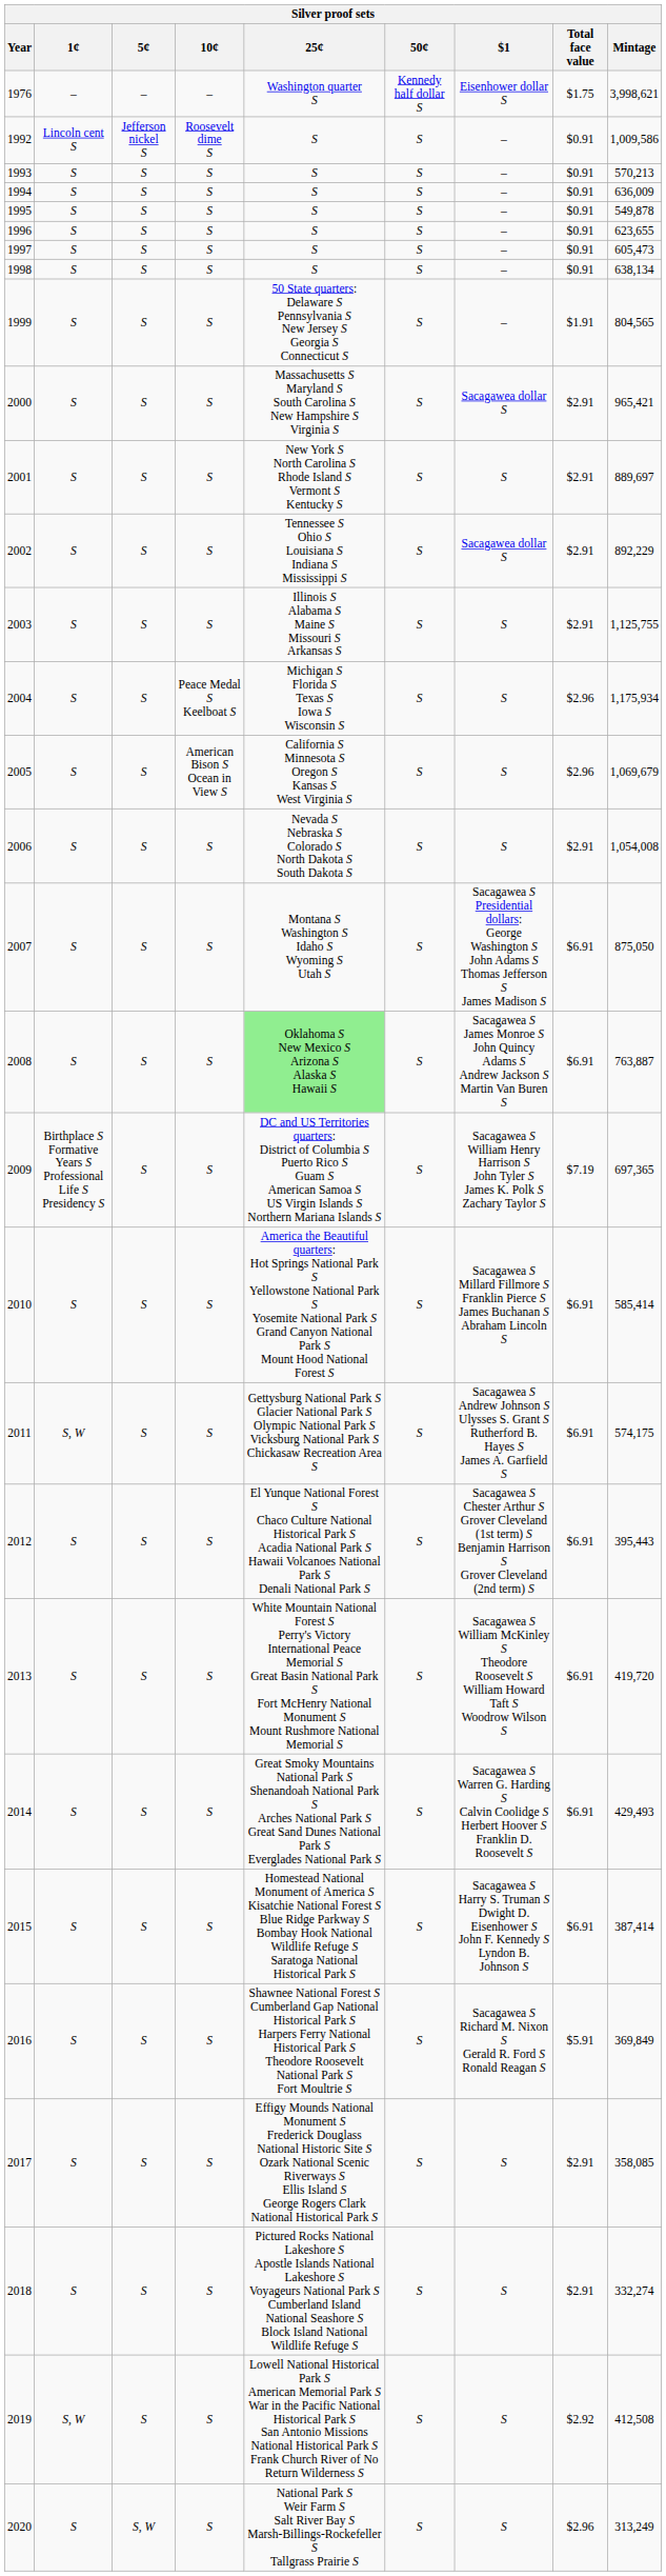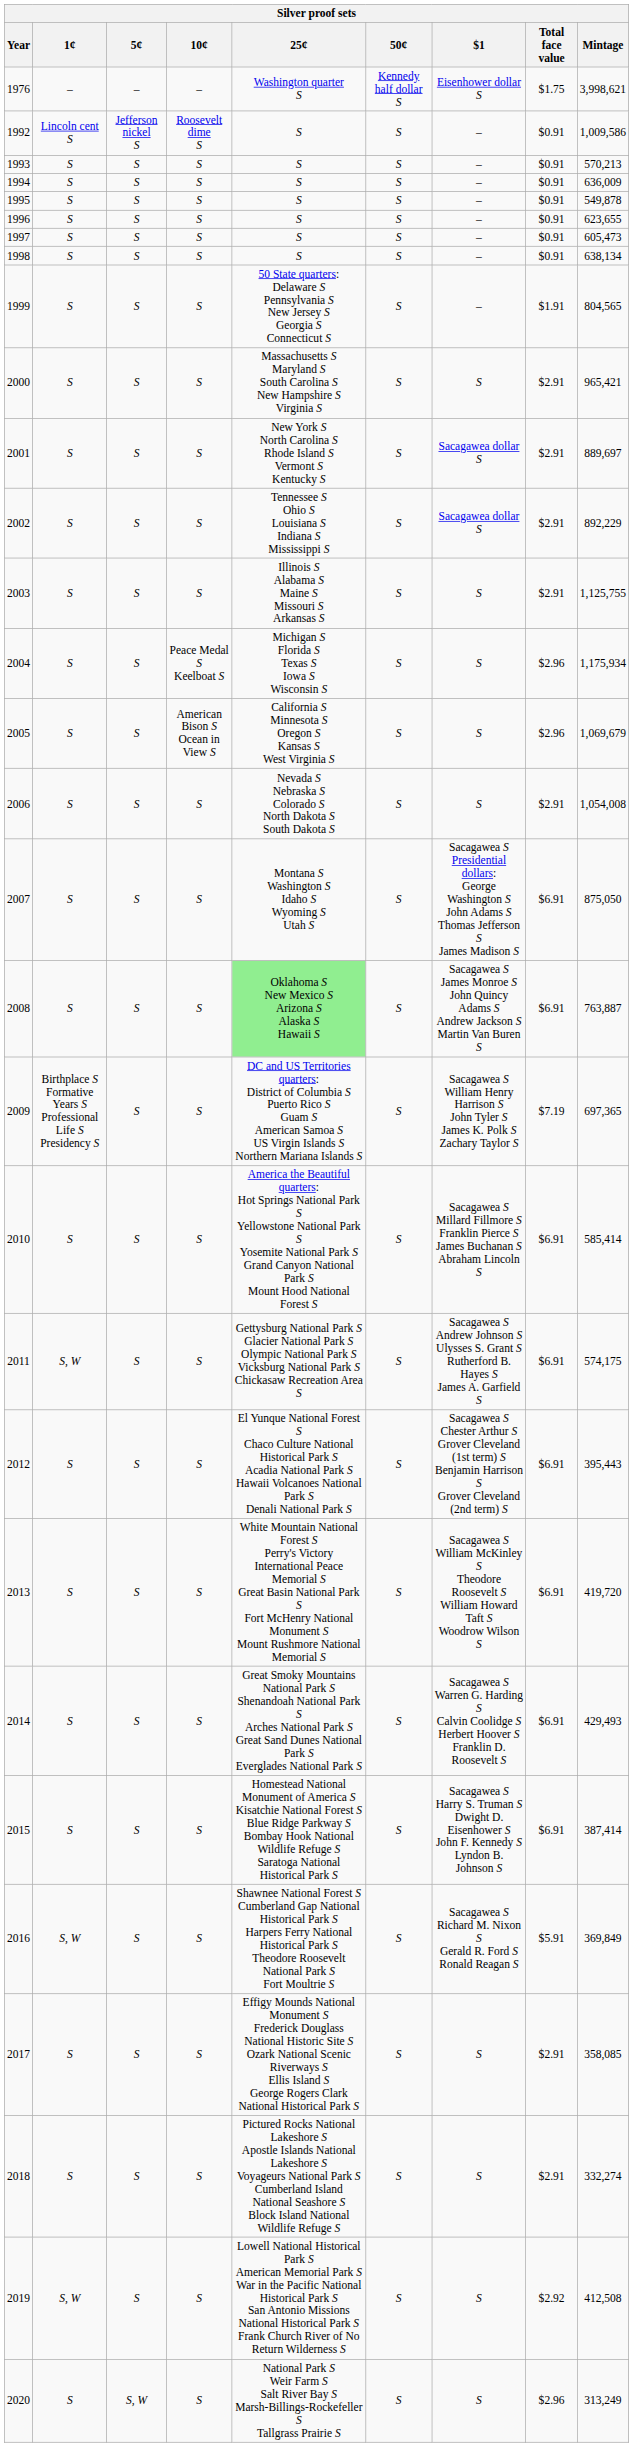 <table class="wikitable mw-collapsible mw-collapsed">
 <tr>
 <th colspan="9">Silver proof sets</th>
 </tr>
 <tr>
 <th align="center">Year</th>
 <th align="center">1¢</th>
 <th align="center">5¢</th>
 <th align="center">10¢</th>
 <th align="center">25¢</th>
 <th align="center">50¢</th>
 <th align="center">$1</th>
 <th align="center">Total face value</th>
 <th align="center">Mintage</th>
 </tr>
 <tr>
 <td align="center">1976</td>
 <td align="center">–</td>
 <td align="center">–</td>
 <td align="center">–</td>
 <td align="center"><a href='#'>Washington quarter</a><br><em>S</em></td>
 <td align="center"><a href='#'>Kennedy half dollar</a><br><em>S</em></td>
 <td align="center"><a href='#'>Eisenhower dollar</a><br><em>S</em></td>
 <td align="center">$1.75</td>
 <td align="center">3,998,621</td>
 </tr>
 <tr>
 <td align="center">1992</td>
 <td align="center"><a href='#'>Lincoln cent</a><br><em>S</em></td>
 <td align="center"><a href='#'>Jefferson nickel</a><br><em>S</em></td>
 <td align="center"><a href='#'>Roosevelt dime</a><br><em>S</em></td>
 <td align="center"><em>S</em></td>
 <td align="center"><em>S</em></td>
 <td align="center">–</td>
 <td align="center">$0.91</td>
 <td align="center">1,009,586</td>
 </tr>
 <tr>
 <td align="center">1993</td>
 <td align="center"><em>S</em></td>
 <td align="center"><em>S</em></td>
 <td align="center"><em>S</em></td>
 <td align="center"><em>S</em></td>
 <td align="center"><em>S</em></td>
 <td align="center">–</td>
 <td align="center">$0.91</td>
 <td align="center">570,213</td>
 </tr>
 <tr>
 <td align="center">1994</td>
 <td align="center"><em>S</em></td>
 <td align="center"><em>S</em></td>
 <td align="center"><em>S</em></td>
 <td align="center"><em>S</em></td>
 <td align="center"><em>S</em></td>
 <td align="center">–</td>
 <td align="center">$0.91</td>
 <td align="center">636,009</td>
 </tr>
 <tr>
 <td align="center">1995</td>
 <td align="center"><em>S</em></td>
 <td align="center"><em>S</em></td>
 <td align="center"><em>S</em></td>
 <td align="center"><em>S</em></td>
 <td align="center"><em>S</em></td>
 <td align="center">–</td>
 <td align="center">$0.91</td>
 <td align="center">549,878</td>
 </tr>
 <tr>
 <td align="center">1996</td>
 <td align="center"><em>S</em></td>
 <td align="center"><em>S</em></td>
 <td align="center"><em>S</em></td>
 <td align="center"><em>S</em></td>
 <td align="center"><em>S</em></td>
 <td align="center">–</td>
 <td align="center">$0.91</td>
 <td align="center">623,655</td>
 </tr>
 <tr>
 <td align="center">1997</td>
 <td align="center"><em>S</em></td>
 <td align="center"><em>S</em></td>
 <td align="center"><em>S</em></td>
 <td align="center"><em>S</em></td>
 <td align="center"><em>S</em></td>
 <td align="center">–</td>
 <td align="center">$0.91</td>
 <td align="center">605,473</td>
 </tr>
 <tr>
 <td align="center">1998</td>
 <td align="center"><em>S</em></td>
 <td align="center"><em>S</em></td>
 <td align="center"><em>S</em></td>
 <td align="center"><em>S</em></td>
 <td align="center"><em>S</em></td>
 <td align="center">–</td>
 <td align="center">$0.91</td>
 <td align="center">638,134</td>
 </tr>
 <tr>
 <td align="center">1999</td>
 <td align="center"><em>S</em></td>
 <td align="center"><em>S</em></td>
 <td align="center"><em>S</em></td>
 <td align="center"><a href='#'>50 State quarters</a>:<br>Delaware <em>S</em><br>Pennsylvania <em>S</em><br>New Jersey <em>S</em><br>Georgia <em>S</em><br>Connecticut <em>S</em></td>
 <td align="center"><em>S</em></td>
 <td align="center">–</td>
 <td align="center">$1.91</td>
 <td align="center">804,565</td>
 </tr>
 <tr>
 <td align="center">2000</td>
 <td align="center"><em>S</em></td>
 <td align="center"><em>S</em></td>
 <td align="center"><em>S</em></td>
 <td align="center">Massachusetts <em>S</em><br>Maryland <em>S</em><br>South Carolina <em>S</em><br>New Hampshire <em>S</em><br>Virginia <em>S</em></td>
 <td align="center"><em>S</em></td>
-<td align="center"><a href='#'>Sacagawea dollar</a><br><em>S</em></td>
+<td align="center"><em>S</em></td>
 <td align="center">$2.91</td>
 <td align="center">965,421</td>
 </tr>
 <tr>
 <td align="center">2001</td>
 <td align="center"><em>S</em></td>
 <td align="center"><em>S</em></td>
 <td align="center"><em>S</em></td>
 <td align="center">New York <em>S</em><br>North Carolina <em>S</em><br>Rhode Island <em>S</em><br>Vermont <em>S</em><br>Kentucky <em>S</em></td>
 <td align="center"><em>S</em></td>
-<td align="center"><em>S</em></td>
+<td align="center"><a href='#'>Sacagawea dollar</a><br><em>S</em></td>
 <td align="center">$2.91</td>
 <td align="center">889,697</td>
 </tr>
 <tr>
 <td align="center">2002</td>
 <td align="center"><em>S</em></td>
 <td align="center"><em>S</em></td>
 <td align="center"><em>S</em></td>
 <td align="center">Tennessee <em>S</em><br>Ohio <em>S</em><br>Louisiana <em>S</em><br>Indiana <em>S</em><br>Mississippi <em>S</em></td>
 <td align="center"><em>S</em></td>
 <td align="center"><a href='#'>Sacagawea dollar</a><br><em>S</em></td>
 <td align="center">$2.91</td>
 <td align="center">892,229</td>
 </tr>
 <tr>
 <td align="center">2003</td>
 <td align="center"><em>S</em></td>
 <td align="center"><em>S</em></td>
 <td align="center"><em>S</em></td>
 <td align="center">Illinois <em>S</em><br>Alabama <em>S</em><br>Maine <em>S</em><br>Missouri <em>S</em><br>Arkansas <em>S</em></td>
 <td align="center"><em>S</em></td>
 <td align="center"><em>S</em></td>
 <td align="center">$2.91</td>
 <td align="center">1,125,755</td>
 </tr>
 <tr>
 <td align="center">2004</td>
 <td align="center"><em>S</em></td>
 <td align="center"><em>S</em></td>
 <td align="center">Peace Medal <em>S</em><br>Keelboat <em>S</em></td>
 <td align="center">Michigan <em>S</em><br>Florida <em>S</em><br>Texas <em>S</em><br>Iowa <em>S</em><br>Wisconsin <em>S</em></td>
 <td align="center"><em>S</em></td>
 <td align="center"><em>S</em></td>
 <td align="center">$2.96</td>
 <td align="center">1,175,934</td>
 </tr>
 <tr>
 <td align="center">2005</td>
 <td align="center"><em>S</em></td>
 <td align="center"><em>S</em></td>
 <td align="center">American Bison <em>S</em><br>Ocean in View <em>S</em></td>
 <td align="center">California <em>S</em><br>Minnesota <em>S</em><br>Oregon <em>S</em><br>Kansas <em>S</em><br>West Virginia <em>S</em></td>
 <td align="center"><em>S</em></td>
 <td align="center"><em>S</em></td>
 <td align="center">$2.96</td>
 <td align="center">1,069,679</td>
 </tr>
 <tr>
 <td align="center">2006</td>
 <td align="center"><em>S</em></td>
 <td align="center"><em>S</em></td>
 <td align="center"><em>S</em></td>
 <td align="center">Nevada <em>S</em><br>Nebraska <em>S</em><br>Colorado <em>S</em><br>North Dakota <em>S</em><br>South Dakota <em>S</em></td>
 <td align="center"><em>S</em></td>
 <td align="center"><em>S</em></td>
 <td align="center">$2.91</td>
 <td align="center">1,054,008</td>
 </tr>
 <tr>
 <td align="center">2007</td>
 <td align="center"><em>S</em></td>
 <td align="center"><em>S</em></td>
 <td align="center"><em>S</em></td>
 <td align="center">Montana <em>S</em><br>Washington <em>S</em><br>Idaho <em>S</em><br>Wyoming <em>S</em><br>Utah <em>S</em></td>
 <td align="center"><em>S</em></td>
 <td align="center">Sacagawea <em>S</em><br><a href='#'>Presidential dollars</a>:<br>George Washington <em>S</em><br>John Adams <em>S</em><br>Thomas Jefferson <em>S</em><br>James Madison <em>S</em></td>
 <td align="center">$6.91</td>
 <td align="center">875,050</td>
 </tr>
 <tr>
 <td align="center">2008</td>
 <td align="center"><em>S</em></td>
 <td align="center"><em>S</em></td>
 <td align="center"><em>S</em></td>
 <td align="center" style="background: lightgreen;">Oklahoma <em>S</em><br>New Mexico <em>S</em><br>Arizona <em>S</em><br>Alaska <em>S</em><br>Hawaii <em>S</em></td>
 <td align="center"><em>S</em></td>
 <td align="center">Sacagawea <em>S</em><br>James Monroe <em>S</em><br>John Quincy Adams <em>S</em><br>Andrew Jackson <em>S</em><br>Martin Van Buren <em>S</em></td>
 <td align="center">$6.91</td>
 <td align="center">763,887</td>
 </tr>
 <tr>
 <td align="center">2009</td>
 <td align="center">Birthplace <em>S</em><br>Formative Years <em>S</em><br>Professional Life <em>S</em><br>Presidency <em>S</em></td>
 <td align="center"><em>S</em></td>
 <td align="center"><em>S</em></td>
 <td align="center"><a href='#'>DC and US Territories quarters</a>:<br>District of Columbia <em>S</em><br>Puerto Rico <em>S</em><br>Guam <em>S</em><br>American Samoa <em>S</em><br>US Virgin Islands <em>S</em><br>Northern Mariana Islands <em>S</em></td>
 <td align="center"><em>S</em></td>
 <td align="center">Sacagawea <em>S</em><br>William Henry Harrison <em>S</em><br>John Tyler <em>S</em><br>James K. Polk <em>S</em><br>Zachary Taylor <em>S</em></td>
 <td align="center">$7.19</td>
 <td align="center">697,365</td>
 </tr>
 <tr>
 <td align="center">2010</td>
 <td align="center"><em>S</em></td>
 <td align="center"><em>S</em></td>
 <td align="center"><em>S</em></td>
 <td align="center"><a href='#'>America the Beautiful quarters</a>:<br>Hot Springs National Park <em>S</em><br>Yellowstone National Park <em>S</em><br>Yosemite National Park <em>S</em><br>Grand Canyon National Park <em>S</em><br>Mount Hood National Forest <em>S</em></td>
 <td align="center"><em>S</em></td>
 <td align="center">Sacagawea <em>S</em><br>Millard Fillmore <em>S</em><br>Franklin Pierce <em>S</em><br>James Buchanan <em>S</em><br>Abraham Lincoln <em>S</em></td>
 <td align="center">$6.91</td>
 <td align="center">585,414</td>
 </tr>
 <tr>
 <td align="center">2011</td>
 <td align="center"><em>S, W</em></td>
 <td align="center"><em>S</em></td>
 <td align="center"><em>S</em></td>
 <td align="center">Gettysburg National Park <em>S</em><br>Glacier National Park <em>S</em><br>Olympic National Park <em>S</em><br>Vicksburg National Park <em>S</em><br>Chickasaw Recreation Area <em>S</em></td>
 <td align="center"><em>S</em></td>
 <td align="center">Sacagawea <em>S</em><br>Andrew Johnson <em>S</em><br>Ulysses S. Grant <em>S</em><br>Rutherford B. Hayes <em>S</em><br>James A. Garfield <em>S</em></td>
 <td align="center">$6.91</td>
 <td align="center">574,175</td>
 </tr>
 <tr>
 <td align="center">2012</td>
 <td align="center"><em>S</em></td>
 <td align="center"><em>S</em></td>
 <td align="center"><em>S</em></td>
 <td align="center">El Yunque National Forest <em>S</em><br>Chaco Culture National Historical Park <em>S</em><br>Acadia National Park <em>S</em><br>Hawaii Volcanoes National Park <em>S</em><br>Denali National Park <em>S</em></td>
 <td align="center"><em>S</em></td>
 <td align="center">Sacagawea <em>S</em><br>Chester Arthur <em>S</em><br>Grover Cleveland (1st term) <em>S</em><br>Benjamin Harrison <em>S</em><br>Grover Cleveland (2nd term) <em>S</em></td>
 <td align="center">$6.91</td>
 <td align="center">395,443</td>
 </tr>
 <tr>
 <td align="center">2013</td>
 <td align="center"><em>S</em></td>
 <td align="center"><em>S</em></td>
 <td align="center"><em>S</em></td>
 <td align="center">White Mountain National Forest <em>S</em><br>Perry's Victory International Peace Memorial <em>S</em><br>Great Basin National Park <em>S</em><br>Fort McHenry National Monument <em>S</em><br>Mount Rushmore National Memorial <em>S</em></td>
 <td align="center"><em>S</em></td>
 <td align="center">Sacagawea <em>S</em><br>William McKinley <em>S</em><br>Theodore Roosevelt <em>S</em><br>William Howard Taft <em>S</em><br>Woodrow Wilson <em>S</em></td>
 <td align="center">$6.91</td>
 <td align="center">419,720</td>
 </tr>
 <tr>
 <td align="center">2014</td>
 <td align="center"><em>S</em></td>
 <td align="center"><em>S</em></td>
 <td align="center"><em>S</em></td>
 <td align="center">Great Smoky Mountains National Park <em>S</em><br>Shenandoah National Park <em>S</em><br>Arches National Park <em>S</em><br>Great Sand Dunes National Park <em>S</em><br>Everglades National Park <em>S</em></td>
 <td align="center"><em>S</em></td>
 <td align="center">Sacagawea <em>S</em><br>Warren G. Harding <em>S</em><br>Calvin Coolidge <em>S</em><br>Herbert Hoover <em>S</em><br>Franklin D. Roosevelt <em>S</em></td>
 <td align="center">$6.91</td>
 <td align="center">429,493</td>
 </tr>
 <tr>
 <td align="center">2015</td>
 <td align="center"><em>S</em></td>
 <td align="center"><em>S</em></td>
 <td align="center"><em>S</em></td>
 <td align="center">Homestead National Monument of America <em>S</em><br>Kisatchie National Forest <em>S</em><br>Blue Ridge Parkway <em>S</em><br>Bombay Hook National Wildlife Refuge <em>S</em><br>Saratoga National Historical Park <em>S</em></td>
 <td align="center"><em>S</em></td>
 <td align="center">Sacagawea <em>S</em><br>Harry S. Truman <em>S</em><br>Dwight D. Eisenhower <em>S</em><br>John F. Kennedy <em>S</em><br>Lyndon B. Johnson <em>S</em></td>
 <td align="center">$6.91</td>
 <td align="center">387,414</td>
 </tr>
 <tr>
 <td align="center">2016</td>
-<td align="center"><em>S</em></td>
+<td align="center"><em>S, W</em></td>
 <td align="center"><em>S</em></td>
 <td align="center"><em>S</em></td>
 <td align="center">Shawnee National Forest <em>S</em><br>Cumberland Gap National Historical Park <em>S</em><br>Harpers Ferry National Historical Park <em>S</em><br>Theodore Roosevelt National Park <em>S</em><br>Fort Moultrie <em>S</em></td>
 <td align="center"><em>S</em></td>
 <td align="center">Sacagawea <em>S</em><br>Richard M. Nixon <em>S</em><br>Gerald R. Ford <em>S</em><br>Ronald Reagan <em>S</em></td>
 <td align="center">$5.91</td>
 <td align="center">369,849</td>
 </tr>
 <tr>
 <td align="center">2017</td>
 <td align="center"><em>S</em></td>
 <td align="center"><em>S</em></td>
 <td align="center"><em>S</em></td>
 <td align="center">Effigy Mounds National Monument <em>S</em><br>Frederick Douglass National Historic Site <em>S</em><br>Ozark National Scenic Riverways <em>S</em><br>Ellis Island <em>S</em><br>George Rogers Clark National Historical Park <em>S</em></td>
 <td align="center"><em>S</em></td>
 <td align="center"><em>S</em></td>
 <td align="center">$2.91</td>
 <td align="center">358,085</td>
 </tr>
 <tr>
 <td align="center">2018</td>
 <td align="center"><em>S</em></td>
 <td align="center"><em>S</em></td>
 <td align="center"><em>S</em></td>
 <td align="center">Pictured Rocks National Lakeshore <em>S</em><br>Apostle Islands National Lakeshore <em>S</em><br>Voyageurs National Park <em>S</em><br>Cumberland Island National Seashore <em>S</em><br>Block Island National Wildlife Refuge <em>S</em></td>
 <td align="center"><em>S</em></td>
 <td align="center"><em>S</em></td>
 <td align="center">$2.91</td>
 <td align="center">332,274</td>
 </tr>
 <tr>
 <td align="center">2019</td>
 <td align="center"><em>S, W</em></td>
 <td align="center"><em>S</em></td>
 <td align="center"><em>S</em></td>
 <td align="center">Lowell National Historical Park <em>S</em><br>American Memorial Park <em>S</em><br>War in the Pacific National Historical Park <em>S</em><br>San Antonio Missions National Historical Park <em>S</em><br>Frank Church River of No Return Wilderness <em>S</em></td>
 <td align="center"><em>S</em></td>
 <td align="center"><em>S</em></td>
 <td align="center">$2.92</td>
 <td align="center">412,508</td>
 </tr>
 <tr>
 <td align="center">2020</td>
 <td align="center"><em>S</em></td>
 <td align="center"><em>S, W</em></td>
 <td align="center"><em>S</em></td>
 <td align="center">National Park <em>S</em><br>Weir Farm <em>S</em><br>Salt River Bay <em>S</em><br>Marsh-Billings-Rockefeller <em>S</em><br>Tallgrass Prairie <em>S</em></td>
 <td align="center"><em>S</em></td>
 <td align="center"><em>S</em></td>
 <td align="center">$2.96</td>
 <td align="center">313,249</td>
 </tr>
 </table>
